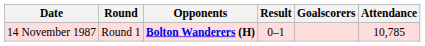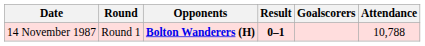 <table class="wikitable">
 <tr>
 <th>Date</th>
 <th>Round</th>
 <th>Opponents</th>
 <th>Result</th>
 <th>Goalscorers</th>
 <th>Attendance</th>
 </tr>
 <tr bgcolor="#ffdddd">
 <td>14 November 1987</td>
 <td>Round 1</td>
 <td><strong><a href='#'>Bolton Wanderers</a> (H)</strong></td>
-<td align="center">0–1</td>
+<td align="center"><strong>0–1</strong></td>
 <td></td>
-<td align="center">10,785</td>
+<td align="center">10,788</td>
 </tr>
 </table>
